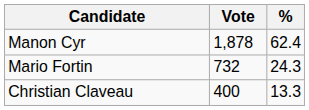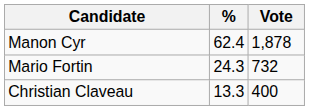 <table class="wikitable">
 <tr>
 <th bgcolor="#DDDDFF" width="200px">Candidate</th>
+<th bgcolor="#DDDDFF" width="30px">%</th>
 <th bgcolor="#DDDDFF" width="50px">Vote</th>
-<th bgcolor="#DDDDFF" width="30px">%</th>
 </tr>
 <tr>
 <td>Manon Cyr</td>
+<td>62.4</td>
 <td>1,878</td>
-<td>62.4</td>
 </tr>
 <tr>
 <td>Mario Fortin</td>
+<td>24.3</td>
 <td>732</td>
-<td>24.3</td>
 </tr>
 <tr>
 <td>Christian Claveau</td>
+<td>13.3</td>
 <td>400</td>
-<td>13.3</td>
 </tr>
 </table>
